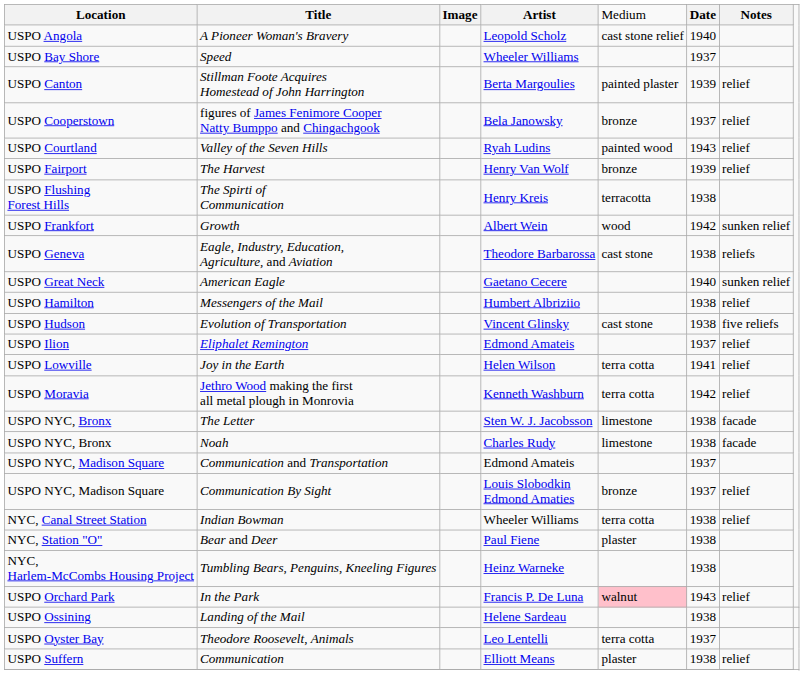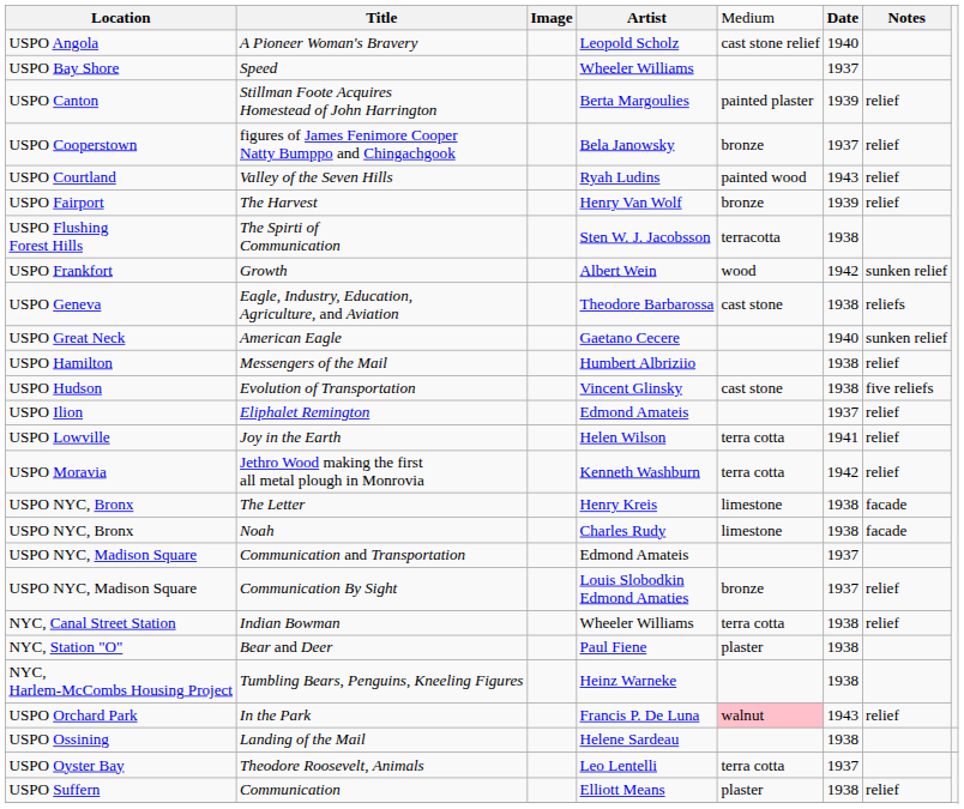 <table class="wikitable sortable">
 <tr>
 <th>Location</th>
 <th>Title</th>
 <th>Image</th>
 <th>Artist</th>
 <td>Medium</td>
 <th>Date</th>
 <th>Notes</th>
 </tr>
 <tr>
 <td>USPO <a href='#'>Angola</a></td>
 <td><em>A Pioneer Woman's Bravery</em></td>
 <td></td>
 <td><a href='#'>Leopold Scholz</a></td>
 <td>cast stone relief</td>
 <td>1940</td>
 <td></td>
 </tr>
 <tr>
 <td>USPO <a href='#'>Bay Shore</a></td>
 <td><em>Speed</em></td>
 <td></td>
 <td><a href='#'>Wheeler Williams</a></td>
 <td></td>
 <td>1937</td>
 <td></td>
 </tr>
 <tr>
 <td>USPO <a href='#'>Canton</a></td>
 <td><em>Stillman Foote Acquires<br>Homestead of John Harrington</em></td>
 <td></td>
 <td><a href='#'>Berta Margoulies</a></td>
 <td>painted plaster</td>
 <td>1939</td>
 <td>relief</td>
 </tr>
 <tr>
 <td>USPO <a href='#'>Cooperstown</a></td>
 <td>figures of <a href='#'>James Fenimore Cooper</a><br><a href='#'>Natty Bumppo</a> and <a href='#'>Chingachgook</a></td>
 <td></td>
 <td><a href='#'>Bela Janowsky</a></td>
 <td>bronze</td>
 <td>1937</td>
 <td>relief</td>
 </tr>
 <tr>
 <td>USPO <a href='#'>Courtland</a></td>
 <td><em>Valley of the Seven Hills</em></td>
 <td></td>
 <td><a href='#'>Ryah Ludins</a></td>
 <td>painted wood</td>
 <td>1943</td>
 <td>relief</td>
 </tr>
 <tr>
 <td>USPO <a href='#'>Fairport</a></td>
 <td><em>The Harvest</em></td>
 <td></td>
 <td><a href='#'>Henry Van Wolf</a></td>
 <td>bronze</td>
 <td>1939</td>
 <td>relief</td>
 </tr>
 <tr>
 <td>USPO <a href='#'>Flushing</a><br><a href='#'>Forest Hills</a></td>
 <td><em>The Spirti of <br>Communication</em></td>
 <td></td>
-<td><a href='#'>Henry Kreis</a></td>
+<td><a href='#'>Sten W. J. Jacobsson</a></td>
 <td>terracotta</td>
 <td>1938</td>
 <td></td>
 </tr>
 <tr>
 <td>USPO <a href='#'>Frankfort</a></td>
 <td><em>Growth</em></td>
 <td></td>
 <td><a href='#'>Albert Wein</a></td>
 <td>wood</td>
 <td>1942</td>
 <td>sunken relief</td>
 </tr>
 <tr>
 <td>USPO <a href='#'>Geneva</a></td>
 <td><em>Eagle</em>, <em>Industry,</em> <em>Education,</em><br><em>Agriculture,</em> and <em>Aviation</em></td>
 <td></td>
 <td><a href='#'>Theodore Barbarossa</a></td>
 <td>cast stone</td>
 <td>1938</td>
 <td>reliefs</td>
 </tr>
 <tr>
 <td>USPO <a href='#'>Great Neck</a></td>
 <td><em>American Eagle</em></td>
 <td></td>
 <td><a href='#'>Gaetano Cecere</a></td>
 <td></td>
 <td>1940</td>
 <td>sunken relief</td>
 </tr>
 <tr>
 <td>USPO <a href='#'>Hamilton</a></td>
 <td><em>Messengers of the Mail</em></td>
 <td></td>
 <td><a href='#'>Humbert Albriziio</a></td>
 <td></td>
 <td>1938</td>
 <td>relief</td>
 </tr>
 <tr>
 <td>USPO <a href='#'>Hudson</a></td>
 <td><em>Evolution of Transportation</em></td>
 <td></td>
 <td><a href='#'>Vincent Glinsky</a></td>
 <td>cast stone</td>
 <td>1938</td>
 <td>five reliefs</td>
 </tr>
 <tr>
 <td>USPO <a href='#'>Ilion</a></td>
 <td><em><a href='#'>Eliphalet Remington</a></em></td>
 <td></td>
 <td><a href='#'>Edmond Amateis</a></td>
 <td></td>
 <td>1937</td>
 <td>relief</td>
 </tr>
 <tr>
 <td>USPO <a href='#'>Lowville</a></td>
 <td><em>Joy in the Earth</em></td>
 <td></td>
 <td><a href='#'>Helen Wilson</a></td>
 <td>terra cotta</td>
 <td>1941</td>
 <td>relief</td>
 </tr>
 <tr>
 <td>USPO <a href='#'>Moravia</a></td>
 <td><a href='#'>Jethro Wood</a> making the first<br> all metal plough in Monrovia</td>
 <td></td>
 <td><a href='#'>Kenneth Washburn</a></td>
 <td>terra cotta</td>
 <td>1942</td>
 <td>relief</td>
 </tr>
 <tr>
 <td>USPO NYC, <a href='#'>Bronx</a></td>
 <td><em>The Letter</em></td>
 <td></td>
-<td><a href='#'>Sten W. J. Jacobsson</a></td>
+<td><a href='#'>Henry Kreis</a></td>
 <td>limestone</td>
 <td>1938</td>
 <td>facade</td>
 </tr>
 <tr>
 <td>USPO NYC, Bronx</td>
 <td><em>Noah</em></td>
 <td></td>
 <td><a href='#'>Charles Rudy</a></td>
 <td>limestone</td>
 <td>1938</td>
 <td>facade</td>
 </tr>
 <tr>
 <td>USPO NYC, <a href='#'>Madison Square</a></td>
 <td><em>Communication</em> and <em>Transportation</em></td>
 <td></td>
 <td>Edmond Amateis</td>
 <td></td>
 <td>1937</td>
 <td></td>
 </tr>
 <tr>
 <td>USPO NYC, Madison Square</td>
 <td><em>Communication By Sight</em></td>
 <td></td>
 <td><a href='#'>Louis Slobodkin</a><br><a href='#'>Edmond Amaties</a></td>
 <td>bronze</td>
 <td>1937</td>
 <td>relief</td>
 </tr>
 <tr>
 <td>NYC, <a href='#'>Canal Street Station</a></td>
 <td><em>Indian Bowman</em></td>
 <td></td>
 <td>Wheeler Williams</td>
 <td>terra cotta</td>
 <td>1938</td>
 <td>relief</td>
 </tr>
 <tr>
 <td>NYC, <a href='#'>Station "O"</a></td>
 <td><em>Bear</em> and <em>Deer</em></td>
 <td></td>
 <td><a href='#'>Paul Fiene</a></td>
 <td>plaster</td>
 <td>1938</td>
 <td></td>
 </tr>
 <tr>
 <td>NYC,<br><a href='#'>Harlem-McCombs Housing Project</a></td>
 <td><em>Tumbling Bears</em>, <em>Penguins</em>, <em>Kneeling Figures</em></td>
 <td></td>
 <td><a href='#'>Heinz Warneke</a></td>
 <td></td>
 <td>1938</td>
 <td></td>
 </tr>
 <tr>
 <td>USPO <a href='#'>Orchard Park</a></td>
 <td><em>In the Park</em></td>
 <td></td>
 <td><a href='#'>Francis P. De Luna</a></td>
 <td style="background: pink;">walnut</td>
 <td>1943</td>
 <td>relief</td>
 </tr>
 <tr>
 <td>USPO <a href='#'>Ossining</a></td>
 <td><em>Landing of the Mail</em></td>
 <td></td>
 <td><a href='#'>Helene Sardeau</a></td>
 <td></td>
 <td>1938</td>
 <td></td>
 <td></td>
 </tr>
 <tr>
 <td>USPO <a href='#'>Oyster Bay</a></td>
 <td><em>Theodore Roosevelt</em>, <em>Animals</em></td>
 <td></td>
 <td><a href='#'>Leo Lentelli</a></td>
 <td>terra cotta</td>
 <td>1937</td>
 <td></td>
 </tr>
 <tr>
 <td>USPO <a href='#'>Suffern</a></td>
 <td><em>Communication</em></td>
 <td></td>
 <td><a href='#'>Elliott Means</a></td>
 <td>plaster</td>
 <td>1938</td>
 <td>relief</td>
 </tr>
 <tr>
 </tr>
 </table>
